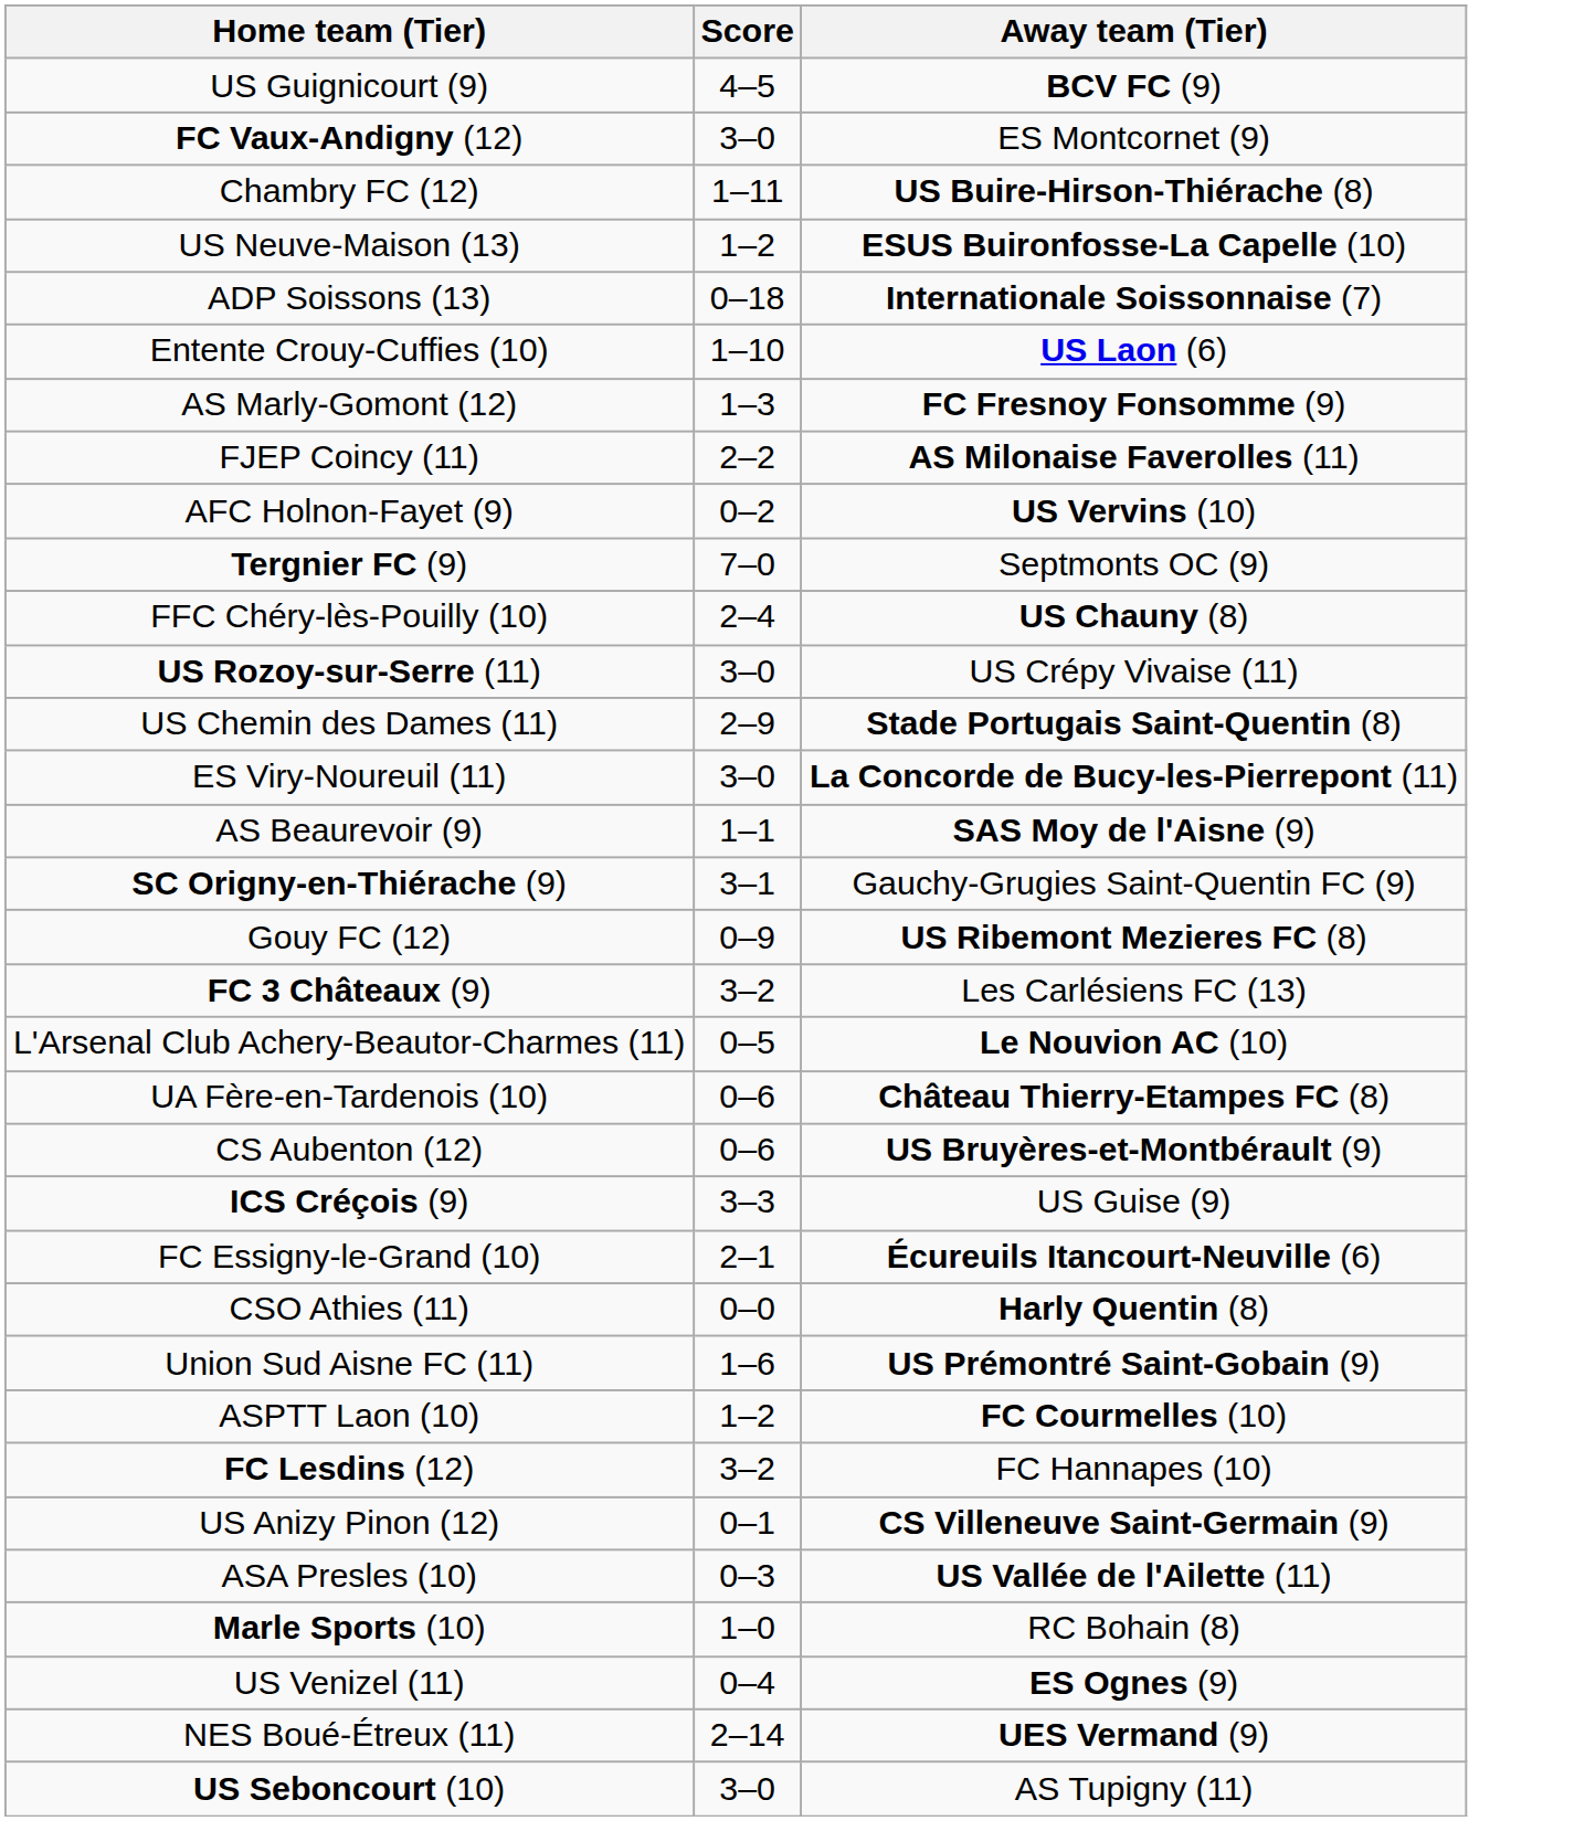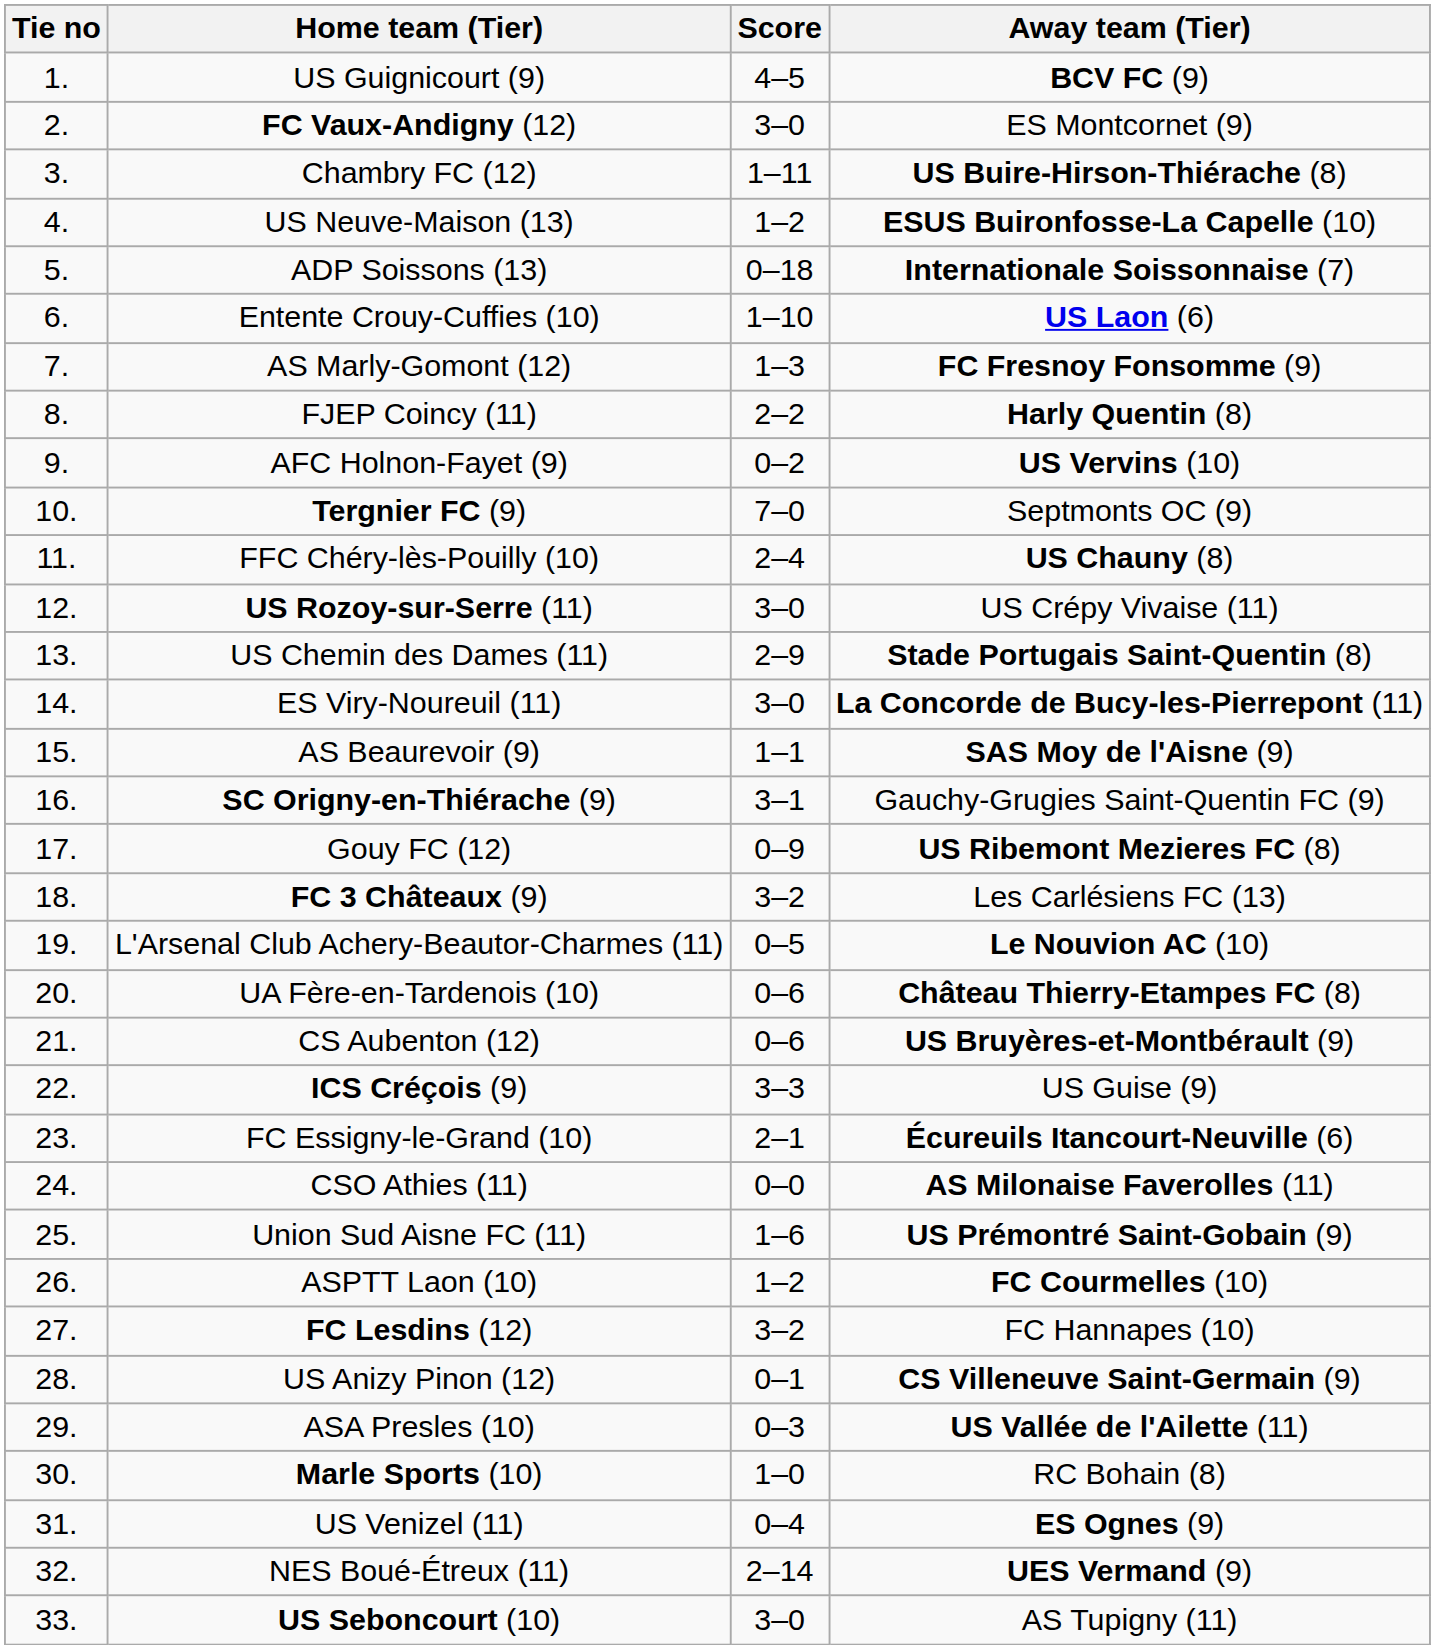 <table class="wikitable" style="text-align: center">
 <tr>
+<th>Tie no</th>
 <th>Home team (Tier)</th>
 <th>Score</th>
 <th>Away team (Tier)</th>
 </tr>
 <tr>
+<td>1.</td>
 <td>US Guignicourt (9)</td>
 <td>4–5</td>
 <td><strong>BCV FC</strong> (9)</td>
 </tr>
 <tr>
+<td>2.</td>
 <td><strong>FC Vaux-Andigny</strong> (12)</td>
 <td>3–0</td>
 <td>ES Montcornet (9)</td>
 </tr>
 <tr>
+<td>3.</td>
 <td>Chambry FC (12)</td>
 <td>1–11</td>
 <td><strong>US Buire-Hirson-Thiérache</strong> (8)</td>
 </tr>
 <tr>
+<td>4.</td>
 <td>US Neuve-Maison (13)</td>
 <td>1–2</td>
 <td><strong>ESUS Buironfosse-La Capelle</strong> (10)</td>
 </tr>
 <tr>
+<td>5.</td>
 <td>ADP Soissons (13)</td>
 <td>0–18</td>
 <td><strong>Internationale Soissonnaise</strong> (7)</td>
 </tr>
 <tr>
+<td>6.</td>
 <td>Entente Crouy-Cuffies (10)</td>
 <td>1–10</td>
 <td><strong><a href='#'>US Laon</a></strong> (6)</td>
 </tr>
 <tr>
+<td>7.</td>
 <td>AS Marly-Gomont (12)</td>
 <td>1–3</td>
 <td><strong>FC Fresnoy Fonsomme</strong> (9)</td>
 </tr>
 <tr>
+<td>8.</td>
 <td>FJEP Coincy (11)</td>
 <td>2–2 </td>
-<td><strong>AS Milonaise Faverolles</strong> (11)</td>
+<td><strong>Harly Quentin</strong> (8)</td>
 </tr>
 <tr>
+<td>9.</td>
 <td>AFC Holnon-Fayet (9)</td>
 <td>0–2</td>
 <td><strong>US Vervins</strong> (10)</td>
 </tr>
 <tr>
+<td>10.</td>
 <td><strong>Tergnier FC</strong> (9)</td>
 <td>7–0</td>
 <td>Septmonts OC (9)</td>
 </tr>
 <tr>
+<td>11.</td>
 <td>FFC Chéry-lès-Pouilly (10)</td>
 <td>2–4</td>
 <td><strong>US Chauny</strong> (8)</td>
 </tr>
 <tr>
+<td>12.</td>
 <td><strong>US Rozoy-sur-Serre</strong> (11)</td>
 <td>3–0</td>
 <td>US Crépy Vivaise (11)</td>
 </tr>
 <tr>
+<td>13.</td>
 <td>US Chemin des Dames (11)</td>
 <td>2–9</td>
 <td><strong>Stade Portugais Saint-Quentin</strong> (8)</td>
 </tr>
 <tr>
+<td>14.</td>
 <td>ES Viry-Noureuil (11)</td>
 <td>3–0</td>
 <td><strong>La Concorde de Bucy-les-Pierrepont</strong> (11)</td>
 </tr>
 <tr>
+<td>15.</td>
 <td>AS Beaurevoir (9)</td>
 <td>1–1 </td>
 <td><strong>SAS Moy de l'Aisne</strong> (9)</td>
 </tr>
 <tr>
+<td>16.</td>
 <td><strong>SC Origny-en-Thiérache</strong> (9)</td>
 <td>3–1</td>
 <td>Gauchy-Grugies Saint-Quentin FC (9)</td>
 </tr>
 <tr>
+<td>17.</td>
 <td>Gouy FC (12)</td>
 <td>0–9</td>
 <td><strong>US Ribemont Mezieres FC</strong> (8)</td>
 </tr>
 <tr>
+<td>18.</td>
 <td><strong>FC 3 Châteaux</strong> (9)</td>
 <td>3–2</td>
 <td>Les Carlésiens FC (13)</td>
 </tr>
 <tr>
+<td>19.</td>
 <td>L'Arsenal Club Achery-Beautor-Charmes (11)</td>
 <td>0–5</td>
 <td><strong>Le Nouvion AC</strong> (10)</td>
 </tr>
 <tr>
+<td>20.</td>
 <td>UA Fère-en-Tardenois (10)</td>
 <td>0–6</td>
 <td><strong>Château Thierry-Etampes FC</strong> (8)</td>
 </tr>
 <tr>
+<td>21.</td>
 <td>CS Aubenton (12)</td>
 <td>0–6</td>
 <td><strong>US Bruyères-et-Montbérault</strong> (9)</td>
 </tr>
 <tr>
+<td>22.</td>
 <td><strong>ICS Créçois</strong> (9)</td>
 <td>3–3 </td>
 <td>US Guise (9)</td>
 </tr>
 <tr>
+<td>23.</td>
 <td>FC Essigny-le-Grand (10)</td>
 <td>2–1</td>
 <td><strong>Écureuils Itancourt-Neuville</strong> (6)</td>
 </tr>
 <tr>
+<td>24.</td>
 <td>CSO Athies (11)</td>
 <td>0–0 </td>
-<td><strong>Harly Quentin</strong> (8)</td>
+<td><strong>AS Milonaise Faverolles</strong> (11)</td>
 </tr>
 <tr>
+<td>25.</td>
 <td>Union Sud Aisne FC (11)</td>
 <td>1–6</td>
 <td><strong>US Prémontré Saint-Gobain</strong> (9)</td>
 </tr>
 <tr>
+<td>26.</td>
 <td>ASPTT Laon (10)</td>
 <td>1–2</td>
 <td><strong>FC Courmelles</strong> (10)</td>
 </tr>
 <tr>
+<td>27.</td>
 <td><strong>FC Lesdins</strong> (12)</td>
 <td>3–2</td>
 <td>FC Hannapes (10)</td>
 </tr>
 <tr>
+<td>28.</td>
 <td>US Anizy Pinon (12)</td>
 <td>0–1</td>
 <td><strong>CS Villeneuve Saint-Germain</strong> (9)</td>
 </tr>
 <tr>
+<td>29.</td>
 <td>ASA Presles (10)</td>
 <td>0–3</td>
 <td><strong>US Vallée de l'Ailette</strong> (11)</td>
 </tr>
 <tr>
+<td>30.</td>
 <td><strong>Marle Sports</strong> (10)</td>
 <td>1–0</td>
 <td>RC Bohain (8)</td>
 </tr>
 <tr>
+<td>31.</td>
 <td>US Venizel (11)</td>
 <td>0–4</td>
 <td><strong>ES Ognes</strong> (9)</td>
 </tr>
 <tr>
+<td>32.</td>
 <td>NES Boué-Étreux (11)</td>
 <td>2–14</td>
 <td><strong>UES Vermand</strong> (9)</td>
 </tr>
 <tr>
+<td>33.</td>
 <td><strong>US Seboncourt</strong> (10)</td>
 <td>3–0</td>
 <td>AS Tupigny (11)</td>
 </tr>
 </table>
